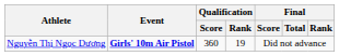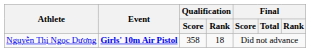 <table class="wikitable" style="font-size:90%">
 <tr>
 <th rowspan="2">Athlete</th>
 <th rowspan="2">Event</th>
 <th colspan="2">Qualification</th>
 <th colspan="3">Final</th>
 </tr>
 <tr>
 <th>Score</th>
 <th>Rank</th>
 <th>Score</th>
 <th>Total</th>
 <th>Rank</th>
 </tr>
 <tr>
 <td><a href='#'>Nguyễn Thị Ngọc Dương</a></td>
 <td><strong><a href='#'>Girls' 10m Air Pistol</a></strong></td>
-<td align=center>360</td>
-<td align=center>19</td>
+<td align=center>358</td>
+<td align=center>18</td>
 <td colspan=3 align=center>Did not advance</td>
 </tr>
 </table>
